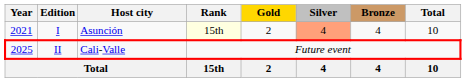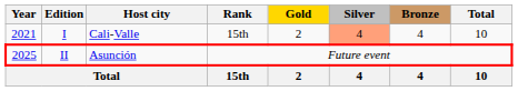 <table class="wikitable sortable" style="text-align:center;">
 <tr>
 <th scope="col"> Year </th>
 <th scope="col">Edition</th>
 <th scope="col" style="width:150px;">Host city</th>
 <th scope="col" style="width:4.5em;"> Rank </th>
 <th scope="col" style="width:4.5em; background:gold">Gold</th>
 <th scope="col" style="width:4.5em; background:silver">Silver</th>
 <th scope="col" style="width:4.5em; background:#cc9966">Bronze</th>
 <th scope="col" style="width:4.5em;">Total</th>
 </tr>
 <tr>
 <td><a href='#'>2021</a></td>
 <td><a href='#'>I</a></td>
-<td align=left> <a href='#'>Asunción</a></td>
-<td style="background: lightyellow;">15th</td>
+<td align=left> <a href='#'>Cali</a>-<a href='#'>Valle</a></td>
+<td>15th</td>
 <td>2</td>
 <td style="background: lightsalmon;">4</td>
 <td>4</td>
 <td>10</td>
 </tr>
 <tr style="border: 3px solid red">
 <td><a href='#'>2025</a></td>
 <td><a href='#'>II</a></td>
-<td align=left> <a href='#'>Cali</a>-<a href='#'>Valle</a></td>
+<td align=left> <a href='#'>Asunción</a></td>
 <td colspan="5"><em>Future event</em></td>
 </tr>
 <tr class="sortbottom">
 <th colspan=3>Total</th>
 <th>15th</th>
 <th>2</th>
 <th>4</th>
 <th>4</th>
 <th>10</th>
 </tr>
 </table>
